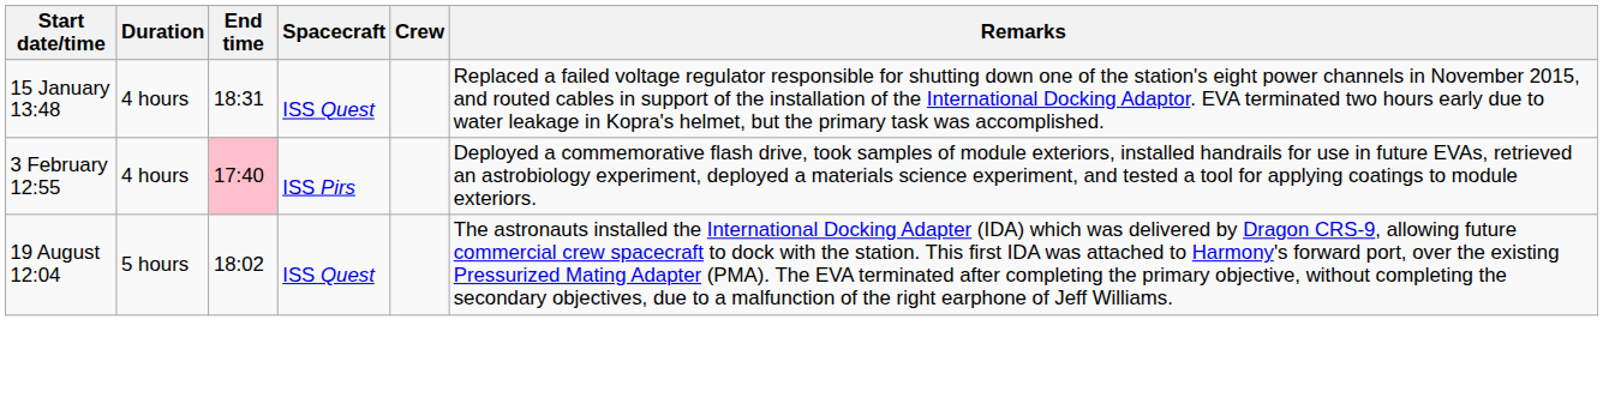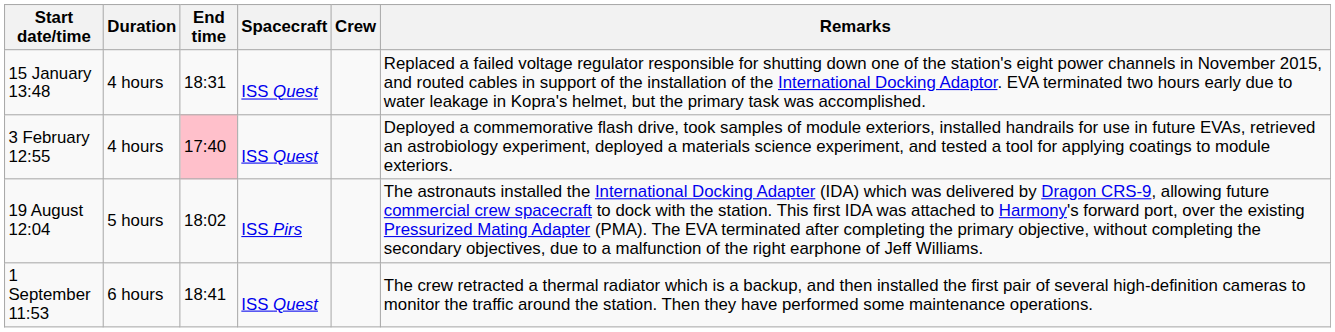 <table class="wikitable" style="width:100%;">
 <tr>
 <th>Start date/time</th>
 <th>Duration</th>
 <th>End time</th>
 <th>Spacecraft</th>
 <th>Crew</th>
 <th>Remarks</th>
 </tr>
 <tr>
 <td>15 January <br> 13:48</td>
 <td>4 hours </td>
 <td>18:31</td>
 <td> <br> <a href='#'>ISS <em>Quest</em></a></td>
 <td></td>
 <td>Replaced a failed voltage regulator responsible for shutting down one of the station's eight power channels in November 2015, and routed cables in support of the installation of the <a href='#'>International Docking Adaptor</a>. EVA terminated two hours early due to water leakage in Kopra's helmet, but the primary task was accomplished.</td>
 </tr>
 <tr>
 <td>3 February <br> 12:55</td>
 <td>4 hours </td>
 <td style="background: pink;">17:40</td>
-<td> <br> <a href='#'>ISS <em>Pirs</em></a></td>
+<td> <br> <a href='#'>ISS <em>Quest</em></a></td>
 <td></td>
 <td>Deployed a commemorative flash drive, took samples of module exteriors, installed handrails for use in future EVAs, retrieved an astrobiology experiment, deployed a materials science experiment, and tested a tool for applying coatings to module exteriors.</td>
 </tr>
 <tr>
 <td>19 August <br> 12:04</td>
 <td>5 hours </td>
 <td>18:02</td>
-<td> <br> <a href='#'>ISS <em>Quest</em></a></td>
+<td> <br> <a href='#'>ISS <em>Pirs</em></a></td>
 <td></td>
 <td>The astronauts installed the <a href='#'>International Docking Adapter</a> (IDA) which was delivered by <a href='#'>Dragon CRS-9</a>, allowing future <a href='#'>commercial crew spacecraft</a> to dock with the station. This first IDA was attached to <a href='#'>Harmony</a>'s forward port, over the existing <a href='#'>Pressurized Mating Adapter</a> (PMA). The EVA terminated after completing the primary objective, without completing the secondary objectives, due to a malfunction of the right earphone of Jeff Williams.</td>
 </tr>
+<tr>
+<td>1 September <br> 11:53</td>
+<td>6 hours </td>
+<td>18:41</td>
+<td> <br> <a href='#'>ISS <em>Quest</em></a></td>
+<td></td>
+<td>The crew retracted a thermal radiator which is a backup, and then installed the first pair of several high-definition cameras to monitor the traffic around the station. Then they have performed some maintenance operations.</td>
+</tr>
 </table>
